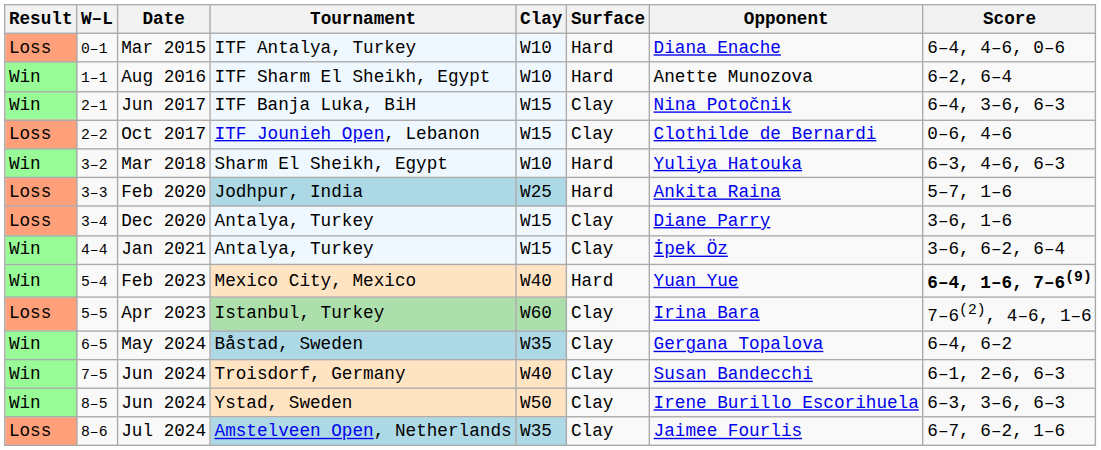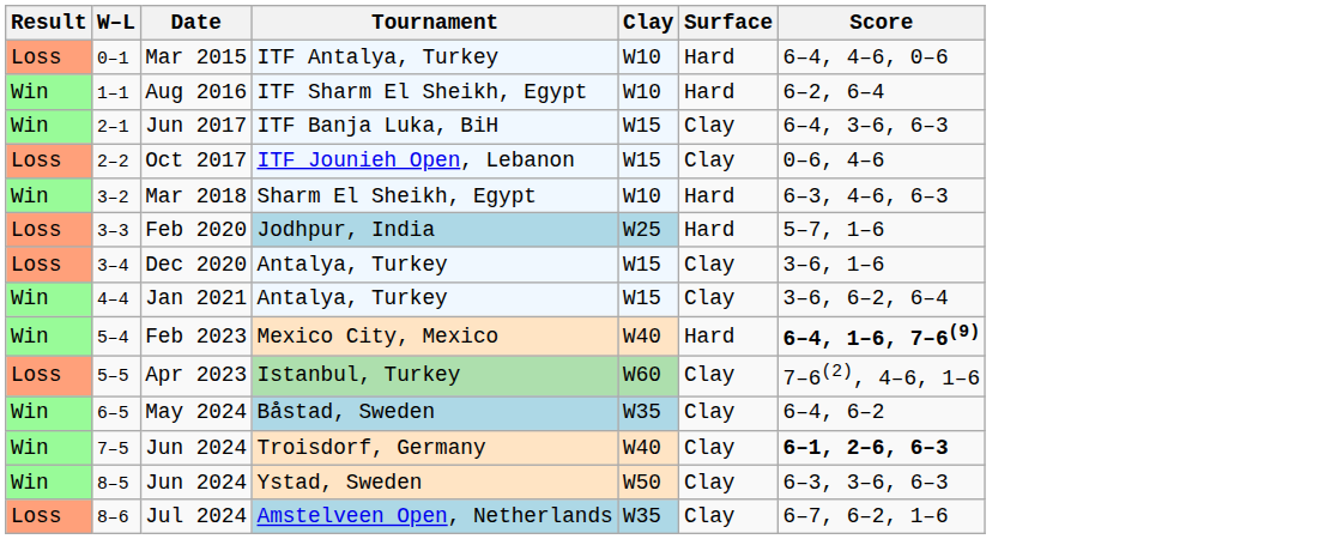 <table class="sortable wikitable">
 <tr>
 <th>Result</th>
 <th class=unsortable>W–L</th>
 <th>Date</th>
 <th>Tournament</th>
 <th>Clay</th>
 <th>Surface</th>
-<th>Opponent</th>
 <th class=unsortable>Score</th>
 </tr>
 <tr>
 <td style="background:#ffa07a;">Loss</td>
 <td><small>0–1</small></td>
 <td>Mar 2015</td>
 <td style="background:#f0f8ff;">ITF Antalya, Turkey</td>
 <td style="background:#f0f8ff;">W10</td>
 <td>Hard</td>
-<td> <a href='#'>Diana Enache</a></td>
 <td>6–4, 4–6, 0–6</td>
 </tr>
 <tr>
 <td style="background:#98fb98;">Win</td>
 <td><small>1–1</small></td>
 <td>Aug 2016</td>
 <td style="background:#f0f8ff;">ITF Sharm El Sheikh, Egypt</td>
 <td style="background:#f0f8ff;">W10</td>
 <td>Hard</td>
-<td> Anette Munozova</td>
 <td>6–2, 6–4</td>
 </tr>
 <tr>
 <td style="background:#98fb98;">Win</td>
 <td><small>2–1</small></td>
 <td>Jun 2017</td>
 <td style="background:#f0f8ff;">ITF Banja Luka, BiH</td>
 <td style="background:#f0f8ff;">W15</td>
 <td>Clay</td>
-<td> <a href='#'>Nina Potočnik</a></td>
 <td>6–4, 3–6, 6–3</td>
 </tr>
 <tr>
 <td style="background:#ffa07a;">Loss</td>
 <td><small>2–2</small></td>
 <td>Oct 2017</td>
 <td style="background:#f0f8ff;"><a href='#'>ITF Jounieh Open</a>, Lebanon</td>
 <td style="background:#f0f8ff;">W15</td>
 <td>Clay</td>
-<td> <a href='#'>Clothilde de Bernardi</a></td>
 <td>0–6, 4–6</td>
 </tr>
 <tr>
 <td style="background:#98fb98;">Win</td>
 <td><small>3–2</small></td>
 <td>Mar 2018</td>
 <td style="background:#f0f8ff;">Sharm El Sheikh, Egypt</td>
 <td style="background:#f0f8ff;">W10</td>
 <td>Hard</td>
-<td> <a href='#'>Yuliya Hatouka</a></td>
 <td>6–3, 4–6, 6–3</td>
 </tr>
 <tr>
 <td style="background:#ffa07a;">Loss</td>
 <td><small>3–3</small></td>
 <td>Feb 2020</td>
 <td style="background:lightblue;">Jodhpur, India</td>
 <td style="background:lightblue;">W25</td>
 <td>Hard</td>
-<td> <a href='#'>Ankita Raina</a></td>
 <td>5–7, 1–6</td>
 </tr>
 <tr>
 <td style="background:#ffa07a;">Loss</td>
 <td><small>3–4</small></td>
 <td>Dec 2020</td>
 <td style="background:#f0f8ff;">Antalya, Turkey</td>
 <td style="background:#f0f8ff;">W15</td>
 <td>Clay</td>
-<td> <a href='#'>Diane Parry</a></td>
 <td>3–6, 1–6</td>
 </tr>
 <tr>
 <td style="background:#98fb98;">Win</td>
 <td><small>4–4</small></td>
 <td>Jan 2021</td>
 <td style="background:#f0f8ff;">Antalya, Turkey</td>
 <td style="background:#f0f8ff;">W15</td>
 <td>Clay</td>
-<td> <a href='#'>İpek Öz</a></td>
 <td>3–6, 6–2, 6–4</td>
 </tr>
 <tr>
 <td style="background:#98fb98;">Win</td>
 <td><small>5–4</small></td>
 <td>Feb 2023</td>
 <td style="background:#ffe4c4;">Mexico City, Mexico</td>
 <td style="background:#ffe4c4;">W40</td>
 <td>Hard</td>
-<td> <a href='#'>Yuan Yue</a></td>
 <td><strong>6–4, 1–6, 7–6<sup>(9)</sup></strong></td>
 </tr>
 <tr>
 <td style="background:#ffa07a;">Loss</td>
 <td><small>5–5</small></td>
 <td>Apr 2023</td>
 <td style="background:#addfad;">Istanbul, Turkey</td>
 <td style="background:#addfad;">W60</td>
 <td>Clay</td>
-<td> <a href='#'>Irina Bara</a></td>
 <td>7–6<sup>(2)</sup>, 4–6, 1–6</td>
 </tr>
 <tr>
 <td style="background:#98fb98;">Win</td>
 <td><small>6–5</small></td>
 <td>May 2024</td>
 <td style="background:lightblue;">Båstad, Sweden</td>
 <td style="background:lightblue;">W35</td>
 <td>Clay</td>
-<td> <a href='#'>Gergana Topalova</a></td>
 <td>6–4, 6–2</td>
 </tr>
 <tr>
 <td style="background:#98fb98;">Win</td>
 <td><small>7–5</small></td>
 <td>Jun 2024</td>
 <td style="background:#ffe4c4;">Troisdorf, Germany</td>
 <td style="background:#ffe4c4;">W40</td>
 <td>Clay</td>
-<td> <a href='#'>Susan Bandecchi</a></td>
-<td>6–1, 2–6, 6–3</td>
+<td><strong>6–1, 2–6, 6–3</strong></td>
 </tr>
 <tr>
 <td style="background:#98fb98;">Win</td>
 <td><small>8–5</small></td>
 <td>Jun 2024</td>
 <td style="background:#ffe4c4;">Ystad, Sweden</td>
 <td style="background:#ffe4c4;">W50</td>
 <td>Clay</td>
-<td> <a href='#'>Irene Burillo Escorihuela</a></td>
 <td>6–3, 3–6, 6–3</td>
 </tr>
 <tr>
 <td style="background:#ffa07a;">Loss</td>
 <td><small>8–6</small></td>
 <td>Jul 2024</td>
 <td style="background:lightblue;"><a href='#'>Amstelveen Open</a>, Netherlands</td>
 <td style="background:lightblue;">W35</td>
 <td>Clay</td>
-<td> <a href='#'>Jaimee Fourlis</a></td>
 <td>6–7, 6–2, 1–6</td>
 </tr>
 </table>
